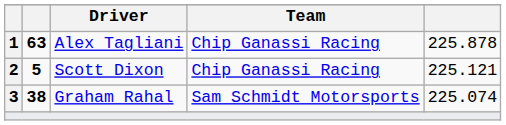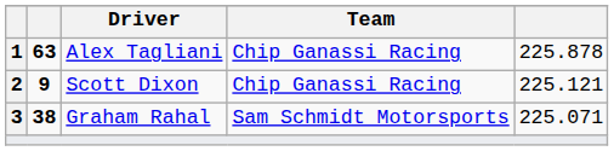 <table class="wikitable" style="font-size:95%;">
 <tr>
 </tr>
 <tr>
 <th></th>
 <th></th>
 <th>Driver</th>
 <th>Team</th>
 <th></th>
 </tr>
 <tr>
 <th>1</th>
 <td style="text-align:center"><strong>63</strong></td>
 <td> <a href='#'>Alex Tagliani</a></td>
 <td><a href='#'>Chip Ganassi Racing</a></td>
 <td align=center>225.878</td>
 </tr>
 <tr>
 <th>2</th>
-<td style="text-align:center"><strong>5</strong></td>
+<td style="text-align:center"><strong>9</strong></td>
 <td> <a href='#'>Scott Dixon</a></td>
 <td><a href='#'>Chip Ganassi Racing</a></td>
 <td align=center>225.121</td>
 </tr>
 <tr>
 <th>3</th>
 <td style="text-align:center"><strong>38</strong></td>
 <td> <a href='#'>Graham Rahal</a></td>
 <td><a href='#'>Sam Schmidt Motorsports</a></td>
-<td align=center>225.074</td>
+<td align=center>225.071</td>
 </tr>
 <tr>
 <td style="background-color:#EAECF0;text-align:center" colspan=9><strong></strong></td>
 </tr>
 </table>
